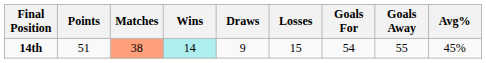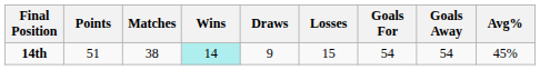 <table class="wikitable" style="font-size: 95%; text-align: center;">
 <tr>
 <th width=60>Final Position</th>
 <th width=60>Points</th>
 <th width=60>Matches</th>
 <th width=60>Wins</th>
 <th width=60>Draws</th>
 <th width=60>Losses</th>
 <th width=60>Goals For</th>
 <th width=60>Goals Away</th>
 <th width=60>Avg%</th>
 </tr>
 <tr>
 <td><strong>14th</strong></td>
 <td>51</td>
-<td style="background: lightsalmon;">38</td>
+<td>38</td>
 <td style="background: paleturquoise;">14</td>
 <td>9</td>
 <td>15</td>
 <td>54</td>
-<td>55</td>
+<td>54</td>
 <td>45%</td>
 </tr>
 </table>
